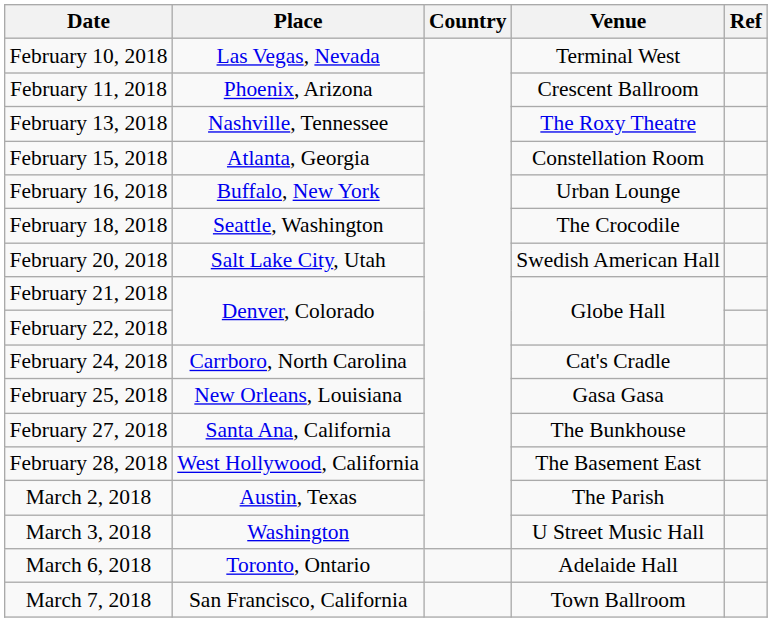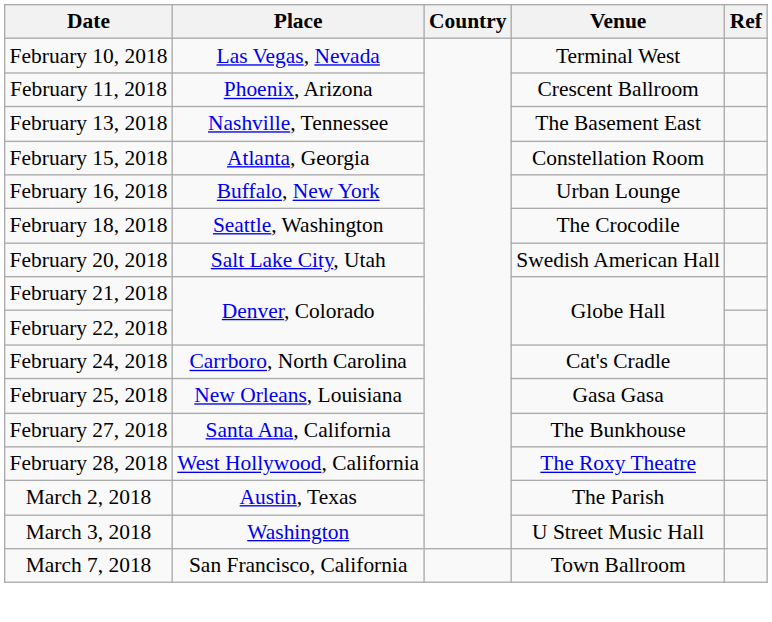 <table class="wikitable">
 <tr bgcolor="#efefef">
 <th>Date</th>
 <th>Place</th>
 <th>Country</th>
 <th>Venue</th>
 <th>Ref</th>
 </tr>
 <tr style="text-align:center;">
 <td>February 10, 2018</td>
 <td><a href='#'>Las Vegas</a>, <a href='#'>Nevada</a></td>
 <td rowspan="15"></td>
 <td>Terminal West</td>
 <td></td>
 </tr>
 <tr style="text-align:center;">
 <td>February 11, 2018</td>
 <td><a href='#'>Phoenix</a>, Arizona</td>
 <td>Crescent Ballroom</td>
 <td></td>
 </tr>
 <tr style="text-align:center;">
 <td>February 13, 2018</td>
 <td><a href='#'>Nashville</a>, Tennessee</td>
-<td><a href='#'>The Roxy Theatre</a></td>
+<td>The Basement East</td>
 <td></td>
 </tr>
 <tr style="text-align:center;">
 <td>February 15, 2018</td>
 <td><a href='#'>Atlanta</a>, Georgia</td>
 <td>Constellation Room</td>
 <td></td>
 </tr>
 <tr style="text-align:center;">
 <td>February 16, 2018</td>
 <td><a href='#'>Buffalo</a>, <a href='#'>New York</a></td>
 <td>Urban Lounge</td>
 <td></td>
 </tr>
 <tr style="text-align:center;">
 <td>February 18, 2018</td>
 <td><a href='#'>Seattle</a>, Washington</td>
 <td>The Crocodile</td>
 <td></td>
 </tr>
 <tr style="text-align:center;">
 <td>February 20, 2018</td>
 <td><a href='#'>Salt Lake City</a>, Utah</td>
 <td>Swedish American Hall</td>
 <td></td>
 </tr>
 <tr style="text-align:center;">
 <td>February 21, 2018</td>
 <td rowspan="2"><a href='#'>Denver</a>, Colorado</td>
 <td rowspan="2">Globe Hall</td>
 <td></td>
 </tr>
 <tr style="text-align:center;">
 <td>February 22, 2018</td>
 <td></td>
 </tr>
 <tr style="text-align:center;">
 <td>February 24, 2018</td>
 <td><a href='#'>Carrboro</a>, North Carolina</td>
 <td>Cat's Cradle</td>
 <td></td>
 </tr>
 <tr style="text-align:center;">
 <td>February 25, 2018</td>
 <td><a href='#'>New Orleans</a>, Louisiana</td>
 <td>Gasa Gasa</td>
 <td></td>
 </tr>
 <tr style="text-align:center;">
 <td>February 27, 2018</td>
 <td><a href='#'>Santa Ana</a>, California</td>
 <td>The Bunkhouse</td>
 <td></td>
 </tr>
 <tr style="text-align:center;">
 <td>February 28, 2018</td>
 <td><a href='#'>West Hollywood</a>, California</td>
-<td>The Basement East</td>
+<td><a href='#'>The Roxy Theatre</a></td>
 <td></td>
 </tr>
 <tr style="text-align:center;">
 <td>March 2, 2018</td>
 <td><a href='#'>Austin</a>, Texas</td>
 <td>The Parish</td>
 <td></td>
 </tr>
 <tr style="text-align:center;">
 <td>March 3, 2018</td>
 <td><a href='#'>Washington</a></td>
 <td>U Street Music Hall</td>
 <td></td>
 </tr>
 <tr style="text-align:center;">
-<td>March 6, 2018</td>
-<td><a href='#'>Toronto</a>, Ontario</td>
-<td></td>
-<td>Adelaide Hall</td>
-<td></td>
-</tr>
-<tr style="text-align:center;">
 <td>March 7, 2018</td>
 <td>San Francisco, California</td>
 <td></td>
 <td>Town Ballroom</td>
 <td></td>
 </tr>
 </table>
